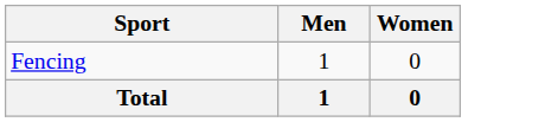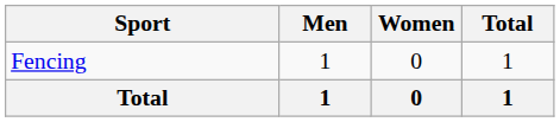 <table class="wikitable sortable" style=text-align:center>
 <tr>
 <th width=180>Sport</th>
 <th width=55>Men</th>
 <th width=55>Women</th>
+<th width=55>Total</th>
 </tr>
 <tr>
 <td align=left><a href='#'>Fencing</a></td>
 <td>1</td>
 <td>0</td>
+<td>1</td>
 </tr>
 <tr>
 <th>Total</th>
 <th>1</th>
 <th>0</th>
+<th>1</th>
 </tr>
 </table>
